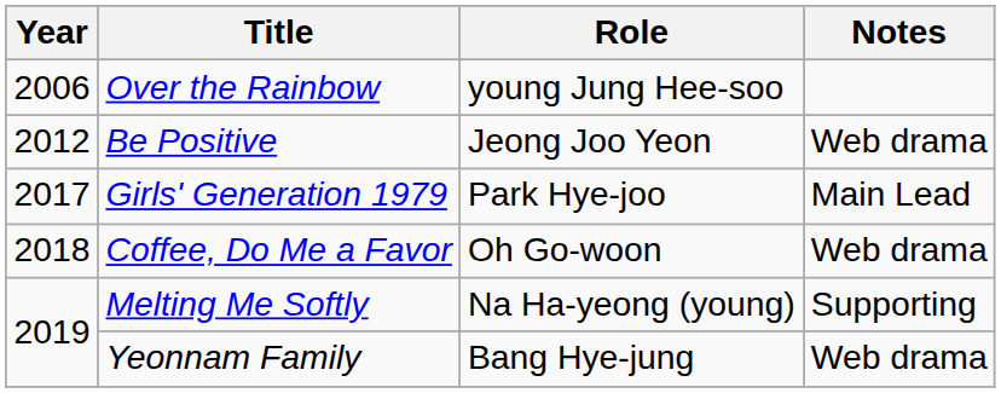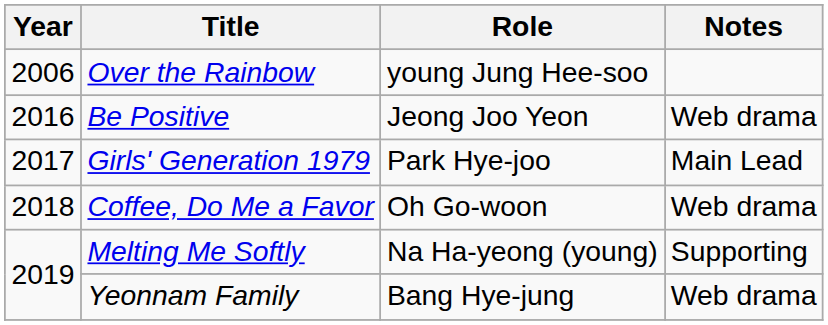 <table class="wikitable">
 <tr>
 <th>Year</th>
 <th>Title</th>
 <th>Role</th>
 <th>Notes</th>
 </tr>
 <tr>
 <td>2006</td>
 <td><a href='#'><em>Over the Rainbow</em></a></td>
 <td>young Jung Hee-soo</td>
 <td></td>
 </tr>
 <tr>
-<td>2012</td>
+<td>2016</td>
 <td><em><a href='#'>Be Positive</a></em></td>
 <td>Jeong Joo Yeon</td>
 <td>Web drama</td>
 </tr>
 <tr>
 <td>2017</td>
 <td><em><a href='#'>Girls' Generation 1979</a></em></td>
 <td>Park Hye-joo</td>
 <td>Main Lead</td>
 </tr>
 <tr>
 <td>2018</td>
 <td><em><a href='#'>Coffee, Do Me a Favor</a></em></td>
 <td>Oh Go-woon</td>
 <td>Web drama</td>
 </tr>
 <tr>
 <td rowspan="2">2019</td>
 <td><em><a href='#'>Melting Me Softly</a></em></td>
 <td>Na Ha-yeong (young)</td>
 <td>Supporting</td>
 </tr>
 <tr>
 <td><em>Yeonnam Family</em></td>
 <td>Bang Hye-jung</td>
 <td>Web drama</td>
 </tr>
 </table>
